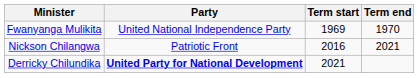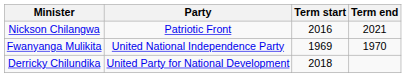 <table class="wikitable sortable" style=text-align:center>
 <tr>
 <th>Minister</th>
 <th>Party</th>
 <th>Term start</th>
 <th>Term end</th>
 </tr>
 <tr>
+<td><a href='#'>Nickson Chilangwa</a></td>
+<td><a href='#'>Patriotic Front</a></td>
+<td>2016</td>
+<td>2021</td>
+</tr>
+<tr>
 <td><a href='#'>Fwanyanga Mulikita</a></td>
 <td><a href='#'>United National Independence Party</a></td>
 <td>1969</td>
 <td>1970</td>
 </tr>
 <tr>
-<td><a href='#'>Nickson Chilangwa</a></td>
-<td><a href='#'>Patriotic Front</a></td>
-<td>2016</td>
-<td>2021</td>
-</tr>
-<tr>
 <td><a href='#'>Derricky Chilundika</a></td>
-<td><strong><a href='#'>United Party for National Development</a></strong></td>
-<td>2021</td>
+<td><a href='#'>United Party for National Development</a></td>
+<td>2018</td>
 <td></td>
 </tr>
 </table>
